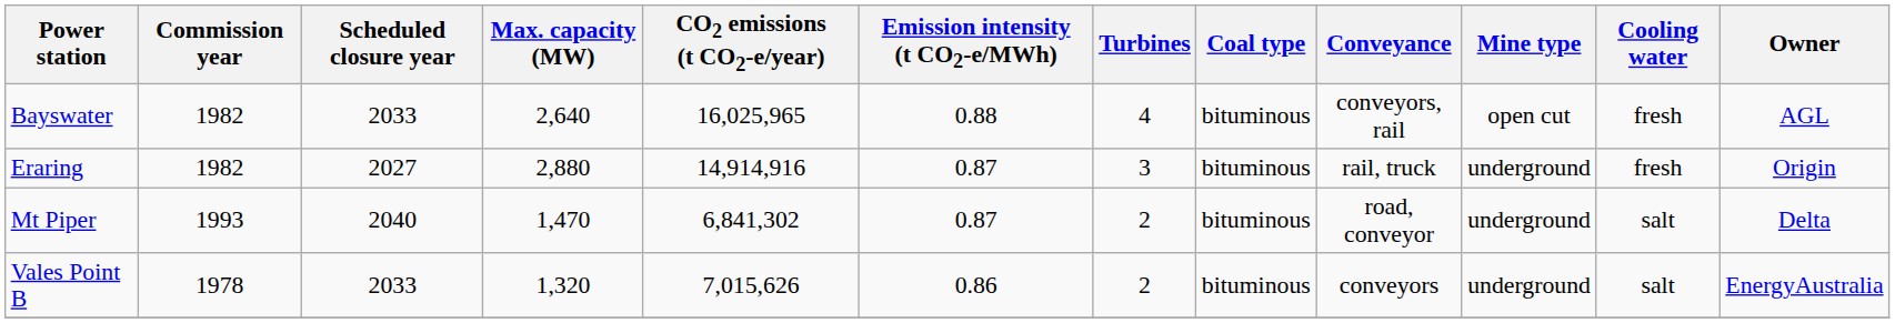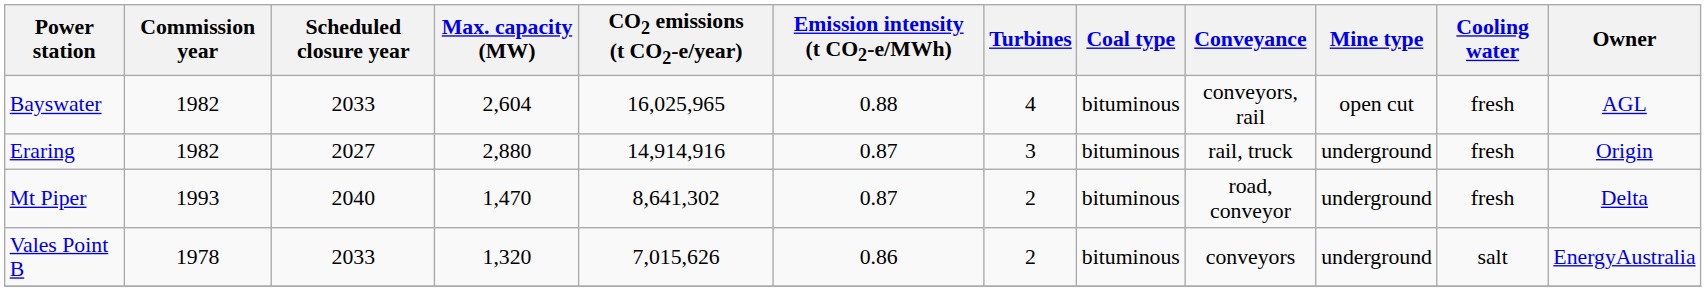 <table class="wikitable sortable" style="text-align: center">
 <tr>
 <th>Power station</th>
 <th>Commission year</th>
 <th>Scheduled closure year</th>
 <th data-sort-type="number"><a href='#'>Max. capacity</a> (MW)</th>
 <th>CO<sub>2</sub> emissions (t CO<sub>2</sub>-e/year)</th>
 <th><a href='#'>Emission intensity</a> (t CO<sub>2</sub>-e/MWh)</th>
 <th><a href='#'>Turbines</a></th>
 <th><a href='#'>Coal type</a></th>
 <th><a href='#'>Conveyance</a></th>
 <th><a href='#'>Mine type</a></th>
 <th><a href='#'>Cooling water</a></th>
 <th>Owner</th>
 </tr>
 <tr>
 <td align="left"><a href='#'>Bayswater</a></td>
 <td>1982</td>
 <td>2033</td>
-<td>2,640</td>
+<td>2,604</td>
 <td>16,025,965</td>
 <td>0.88</td>
 <td>4</td>
 <td>bituminous</td>
 <td>conveyors, rail</td>
 <td>open cut</td>
 <td>fresh</td>
 <td><a href='#'>AGL</a></td>
 </tr>
 <tr>
 <td align="left"><a href='#'>Eraring</a></td>
 <td>1982</td>
 <td>2027</td>
 <td>2,880</td>
 <td>14,914,916</td>
 <td>0.87</td>
 <td>3</td>
 <td>bituminous</td>
 <td>rail, truck</td>
 <td>underground</td>
 <td>fresh</td>
 <td><a href='#'>Origin</a></td>
 </tr>
 <tr>
 <td align="left"><a href='#'>Mt Piper</a></td>
 <td>1993</td>
 <td>2040</td>
 <td>1,470</td>
-<td>6,841,302</td>
+<td>8,641,302</td>
 <td>0.87</td>
 <td>2</td>
 <td>bituminous</td>
 <td>road, conveyor</td>
 <td>underground</td>
-<td>salt</td>
+<td>fresh</td>
 <td><a href='#'>Delta</a></td>
 </tr>
 <tr>
 <td align="left"><a href='#'>Vales Point B</a></td>
 <td>1978</td>
 <td>2033</td>
 <td>1,320</td>
 <td>7,015,626</td>
 <td>0.86</td>
 <td>2</td>
 <td>bituminous</td>
 <td>conveyors</td>
 <td>underground</td>
 <td>salt</td>
 <td><a href='#'>EnergyAustralia</a></td>
 </tr>
 <tr>
 </tr>
 </table>
